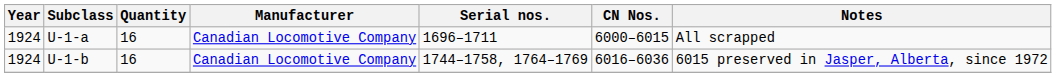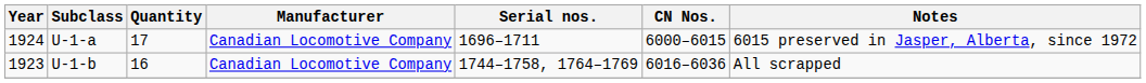 <table class=wikitable>
 <tr>
 <th>Year</th>
 <th>Subclass</th>
 <th>Quantity</th>
 <th>Manufacturer</th>
 <th>Serial nos.</th>
 <th>CN Nos.</th>
 <th>Notes</th>
 </tr>
 <tr>
 <td>1924</td>
 <td>U-1-a</td>
-<td>16</td>
+<td>17</td>
 <td><a href='#'>Canadian Locomotive Company</a></td>
 <td>1696–1711</td>
 <td>6000–6015</td>
-<td>All scrapped</td>
+<td>6015 preserved in <a href='#'>Jasper, Alberta</a>, since 1972</td>
 </tr>
 <tr>
-<td>1924</td>
+<td>1923</td>
 <td>U-1-b</td>
 <td>16</td>
 <td><a href='#'>Canadian Locomotive Company</a></td>
 <td>1744–1758, 1764–1769</td>
 <td>6016–6036</td>
-<td>6015 preserved in <a href='#'>Jasper, Alberta</a>, since 1972</td>
+<td>All scrapped</td>
 </tr>
 <tr 6042-6046>
 </tr>
 </table>
